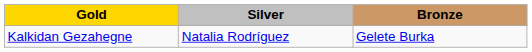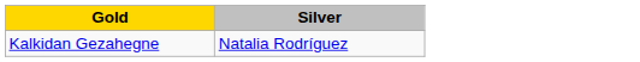 <table class="wikitable" style="text-align:left">
 <tr align="center">
 <td width=200 bgcolor=gold><strong>Gold</strong></td>
 <td width=200 bgcolor=silver><strong>Silver</strong></td>
-<td width=200 bgcolor=CC9966><strong>Bronze</strong></td>
 </tr>
 <tr>
 <td><a href='#'>Kalkidan Gezahegne</a><br><em></em></td>
 <td><a href='#'>Natalia Rodríguez</a><br><em></em></td>
-<td><a href='#'>Gelete Burka</a><br><em></em></td>
 </tr>
 </table>
